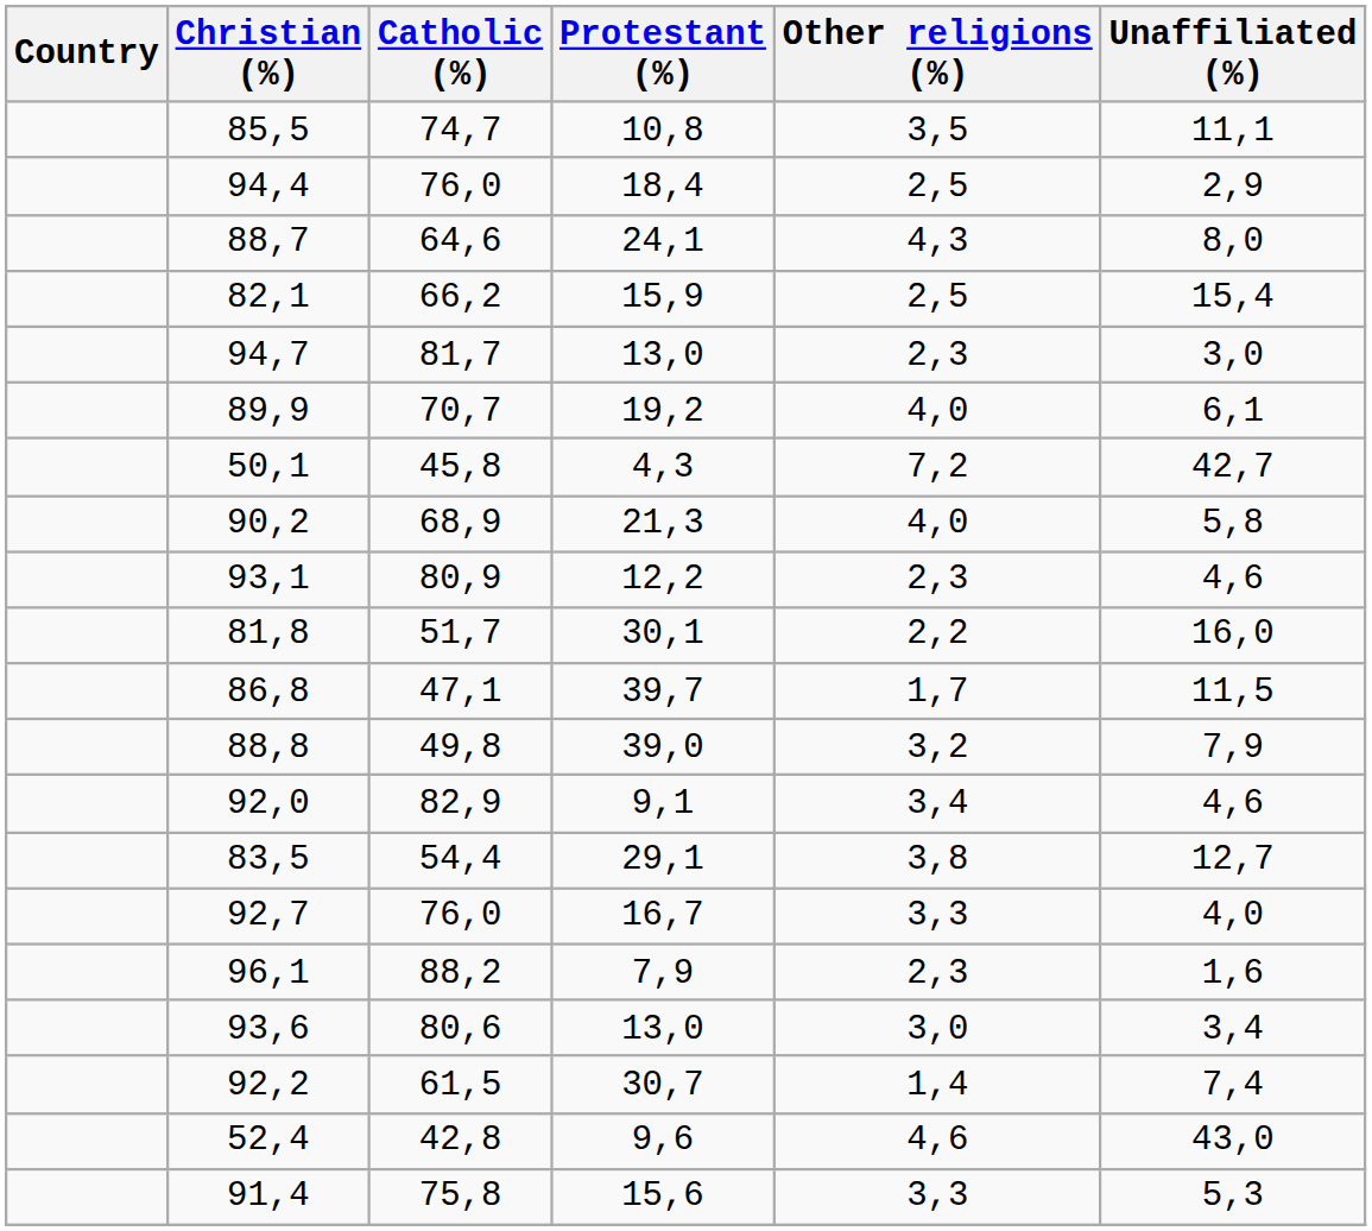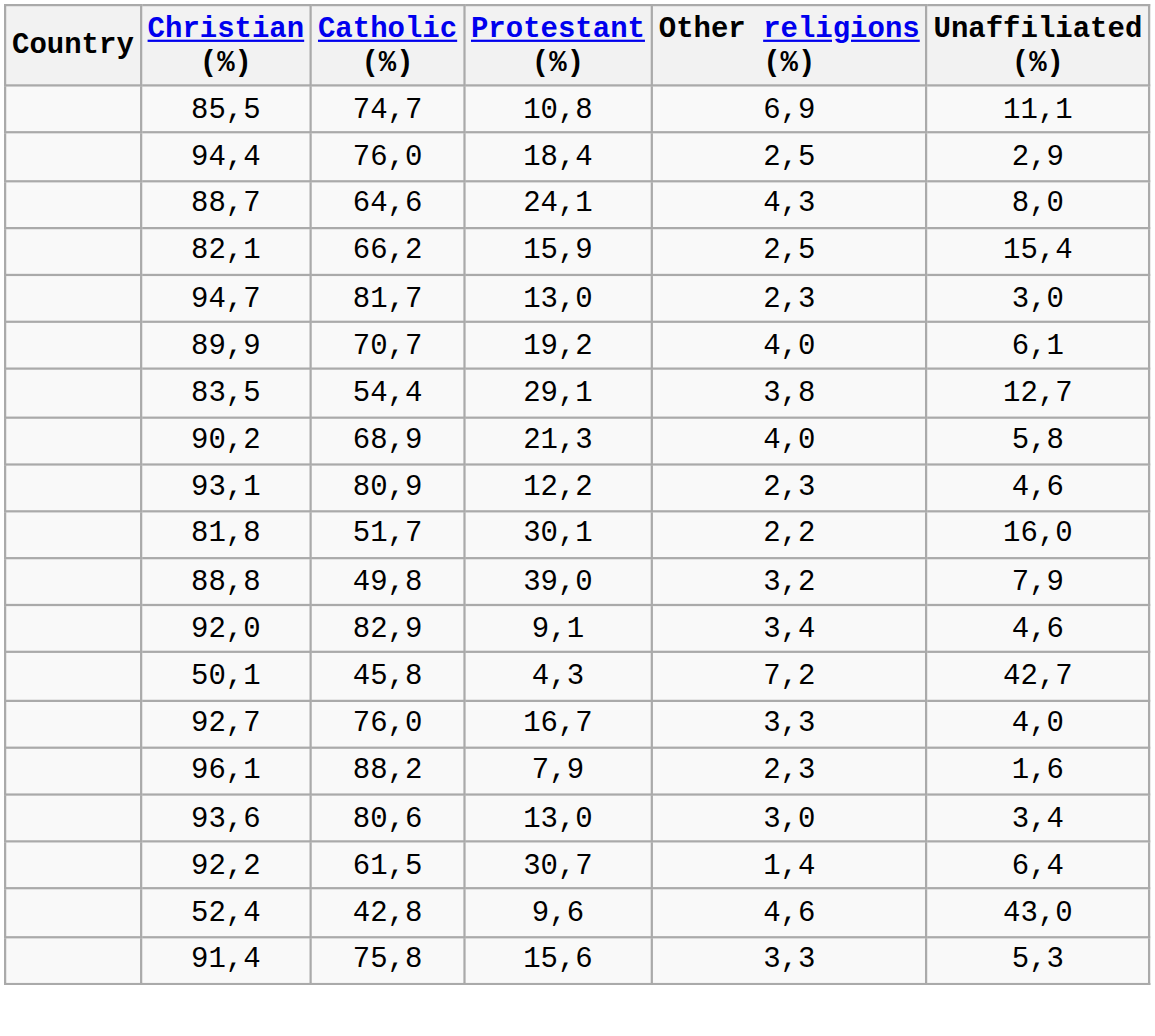 <table class="wikitable sortable" style="text-align:center">
 <tr>
 <th>Country</th>
 <th><a href='#'>Christian</a><br>(%)</th>
 <th><a href='#'>Catholic</a><br>(%)</th>
 <th><a href='#'>Protestant</a><br>(%)</th>
 <th>Other <a href='#'>religions</a><br>(%)</th>
 <th>Unaffiliated<br>(%)</th>
 </tr>
 <tr>
 <td align=left></td>
 <td>85,5</td>
 <td>74,7</td>
 <td>10,8</td>
-<td>3,5</td>
+<td>6,9</td>
 <td>11,1</td>
 </tr>
 <tr>
 <td align=left></td>
 <td>94,4</td>
 <td>76,0</td>
 <td>18,4</td>
 <td>2,5</td>
 <td>2,9</td>
 </tr>
 <tr>
 <td align=left></td>
 <td>88,7</td>
 <td>64,6</td>
 <td>24,1</td>
 <td>4,3</td>
 <td>8,0</td>
 </tr>
 <tr>
 <td align=left></td>
 <td>82,1</td>
 <td>66,2</td>
 <td>15,9</td>
 <td>2,5</td>
 <td>15,4</td>
 </tr>
 <tr>
 <td align=left></td>
 <td>94,7</td>
 <td>81,7</td>
 <td>13,0</td>
 <td>2,3</td>
 <td>3,0</td>
 </tr>
 <tr>
 <td align=left></td>
 <td>89,9</td>
 <td>70,7</td>
 <td>19,2</td>
 <td>4,0</td>
 <td>6,1</td>
 </tr>
 <tr>
 <td align=left></td>
-<td>50,1</td>
-<td>45,8</td>
-<td>4,3</td>
-<td>7,2</td>
-<td>42,7</td>
+<td>83,5</td>
+<td>54,4</td>
+<td>29,1</td>
+<td>3,8</td>
+<td>12,7</td>
 </tr>
 <tr>
 <td align=left></td>
 <td>90,2</td>
 <td>68,9</td>
 <td>21,3</td>
 <td>4,0</td>
 <td>5,8</td>
 </tr>
 <tr>
 <td align=left></td>
 <td>93,1</td>
 <td>80,9</td>
 <td>12,2</td>
 <td>2,3</td>
 <td>4,6</td>
 </tr>
 <tr>
 <td align=left></td>
 <td>81,8</td>
 <td>51,7</td>
 <td>30,1</td>
 <td>2,2</td>
 <td>16,0</td>
 </tr>
 <tr>
 <td align=left></td>
-<td>86,8</td>
-<td>47,1</td>
-<td>39,7</td>
-<td>1,7</td>
-<td>11,5</td>
-</tr>
-<tr>
-<td align=left></td>
 <td>88,8</td>
 <td>49,8</td>
 <td>39,0</td>
 <td>3,2</td>
 <td>7,9</td>
 </tr>
 <tr>
 <td align=left></td>
 <td>92,0</td>
 <td>82,9</td>
 <td>9,1</td>
 <td>3,4</td>
 <td>4,6</td>
 </tr>
 <tr>
 <td align=left></td>
-<td>83,5</td>
-<td>54,4</td>
-<td>29,1</td>
-<td>3,8</td>
-<td>12,7</td>
+<td>50,1</td>
+<td>45,8</td>
+<td>4,3</td>
+<td>7,2</td>
+<td>42,7</td>
 </tr>
 <tr>
 <td align=left></td>
 <td>92,7</td>
 <td>76,0</td>
 <td>16,7</td>
 <td>3,3</td>
 <td>4,0</td>
 </tr>
 <tr>
 <td align=left></td>
 <td>96,1</td>
 <td>88,2</td>
 <td>7,9</td>
 <td>2,3</td>
 <td>1,6</td>
 </tr>
 <tr>
 <td align=left></td>
 <td>93,6</td>
 <td>80,6</td>
 <td>13,0</td>
 <td>3,0</td>
 <td>3,4</td>
 </tr>
 <tr>
 <td align=left></td>
 <td>92,2</td>
 <td>61,5</td>
 <td>30,7</td>
 <td>1,4</td>
-<td>7,4</td>
+<td>6,4</td>
 </tr>
 <tr>
 <td align=left></td>
 <td>52,4</td>
 <td>42,8</td>
 <td>9,6</td>
 <td>4,6</td>
 <td>43,0</td>
 </tr>
 <tr>
 <td align=left></td>
 <td>91,4</td>
 <td>75,8</td>
 <td>15,6</td>
 <td>3,3</td>
 <td>5,3</td>
 </tr>
 <tr>
 </tr>
 </table>
